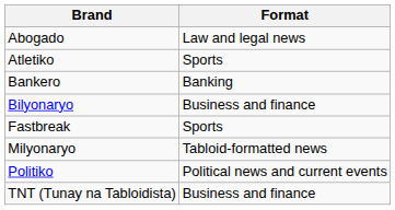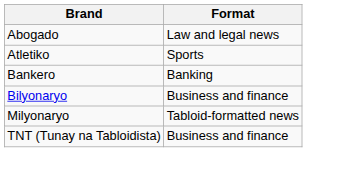 <table class="wikitable">
 <tr>
 <th>Brand</th>
 <th>Format</th>
 </tr>
 <tr>
 <td>Abogado</td>
 <td>Law and legal news</td>
 </tr>
 <tr>
 <td>Atletiko</td>
 <td>Sports</td>
 </tr>
 <tr>
 <td>Bankero</td>
 <td>Banking</td>
 </tr>
 <tr>
 <td><a href='#'>Bilyonaryo</a></td>
 <td>Business and finance</td>
 </tr>
 <tr>
-<td>Fastbreak</td>
-<td>Sports</td>
-</tr>
-<tr>
 <td>Milyonaryo</td>
 <td>Tabloid-formatted news</td>
-</tr>
-<tr>
-<td><a href='#'>Politiko</a></td>
-<td>Political news and current events</td>
 </tr>
 <tr>
 <td>TNT (Tunay na Tabloidista)</td>
 <td>Business and finance</td>
 </tr>
 </table>
